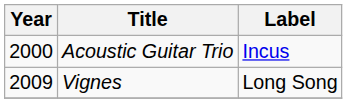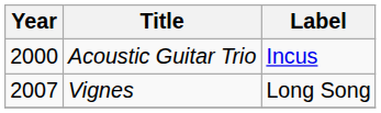 <table class="wikitable sortable">
 <tr>
 <th>Year</th>
 <th>Title</th>
 <th>Label</th>
 </tr>
 <tr>
 <td>2000</td>
 <td><em>Acoustic Guitar Trio</em></td>
 <td><a href='#'>Incus</a></td>
 </tr>
 <tr>
-<td>2009</td>
+<td>2007</td>
 <td><em>Vignes</em></td>
 <td>Long Song</td>
 </tr>
 <tr>
 </tr>
 </table>
